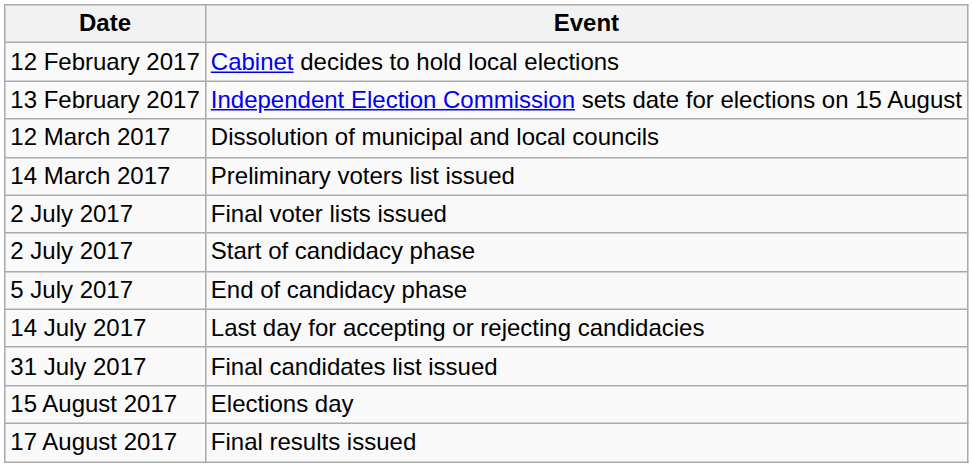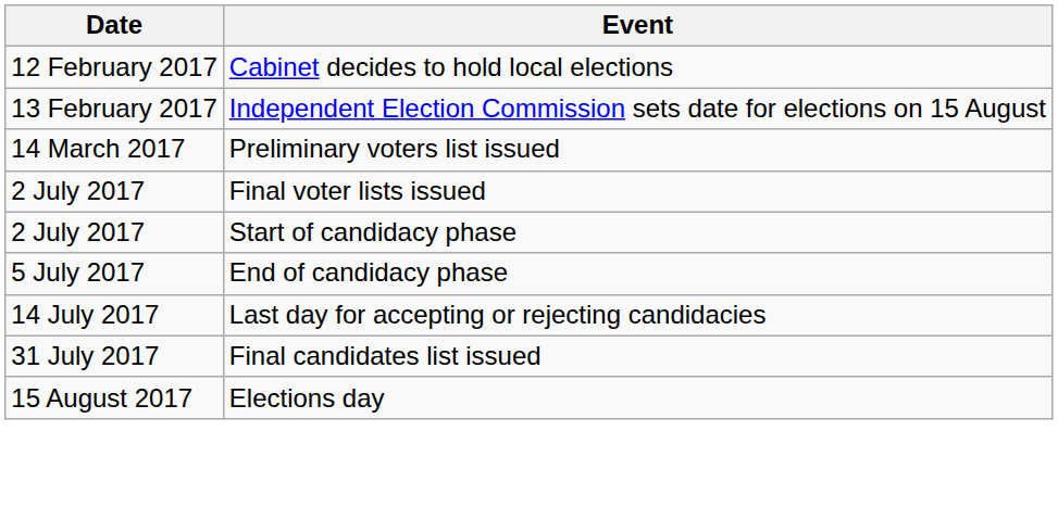 <table class="wikitable">
 <tr>
 <th>Date</th>
 <th>Event</th>
 </tr>
 <tr>
 <td>12 February 2017</td>
 <td><a href='#'>Cabinet</a> decides to hold local elections</td>
 </tr>
 <tr>
 <td>13 February 2017</td>
 <td><a href='#'>Independent Election Commission</a> sets date for elections on 15 August</td>
-</tr>
-<tr>
-<td>12 March 2017</td>
-<td>Dissolution of municipal and local councils</td>
 </tr>
 <tr>
 <td>14 March 2017</td>
 <td>Preliminary voters list issued</td>
 </tr>
 <tr>
 <td>2 July 2017</td>
 <td>Final voter lists issued</td>
 </tr>
 <tr>
 <td>2 July 2017</td>
 <td>Start of candidacy phase</td>
 </tr>
 <tr>
 <td>5 July 2017</td>
 <td>End of candidacy phase</td>
 </tr>
 <tr>
 <td>14 July 2017</td>
 <td>Last day for accepting or rejecting candidacies</td>
 </tr>
 <tr>
 <td>31 July 2017</td>
 <td>Final candidates list issued</td>
 </tr>
 <tr>
 <td>15 August 2017</td>
 <td>Elections day</td>
 </tr>
-<tr>
-<td>17 August 2017</td>
-<td>Final results issued</td>
-</tr>
 </table>
